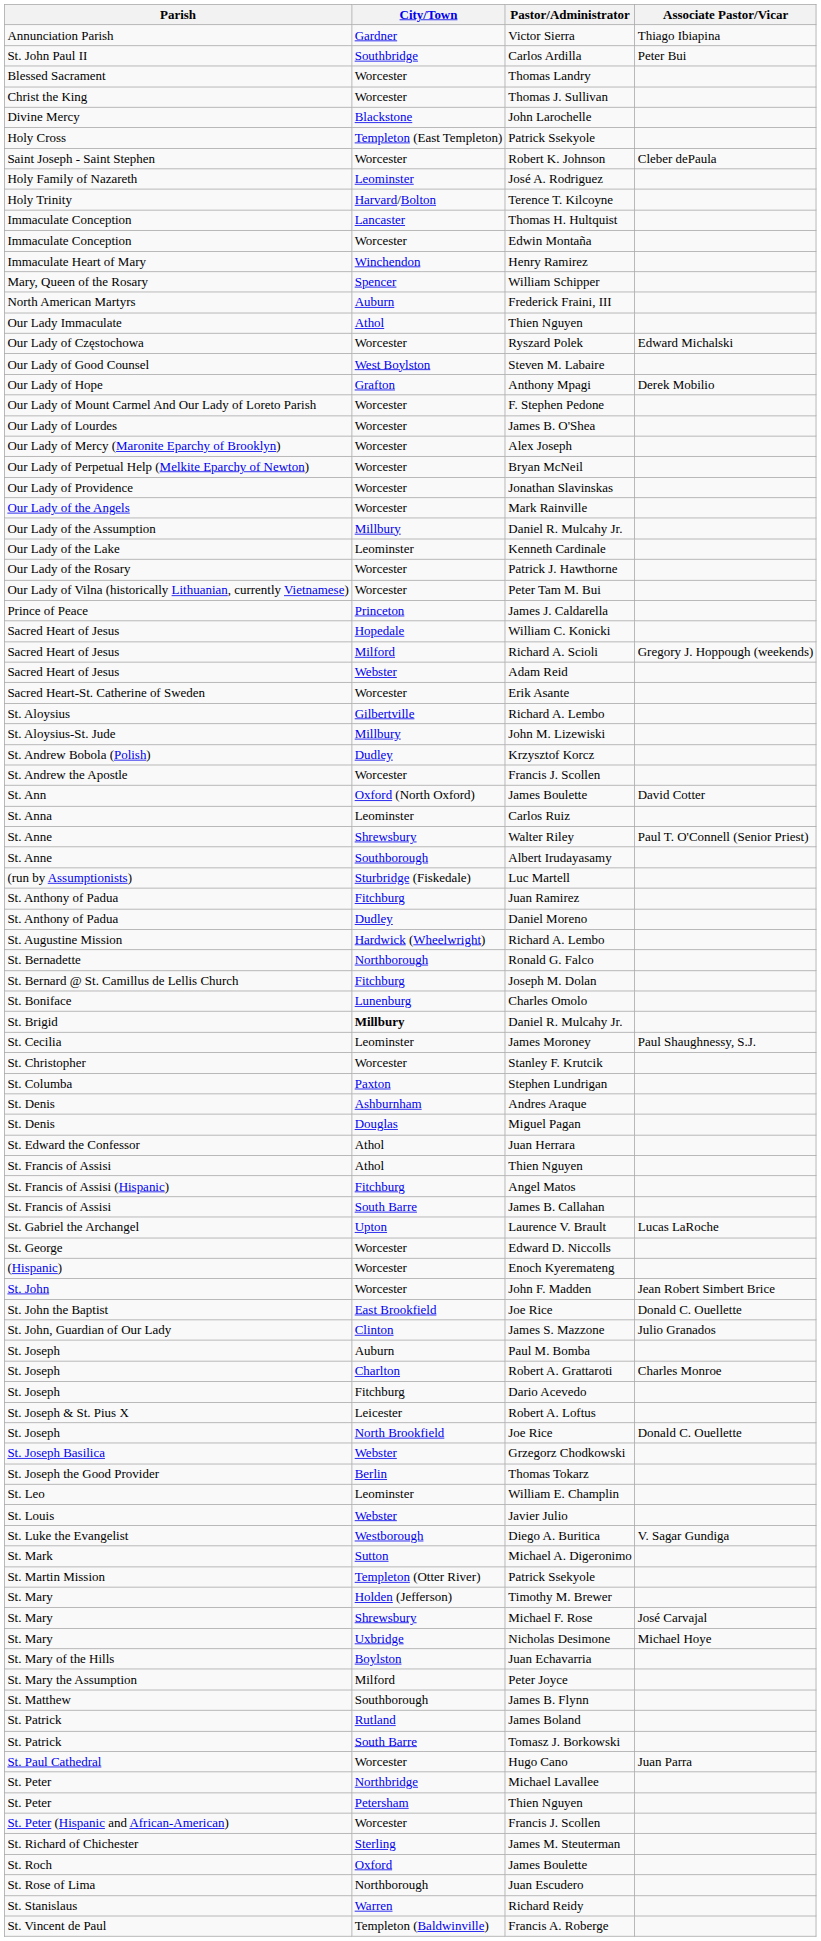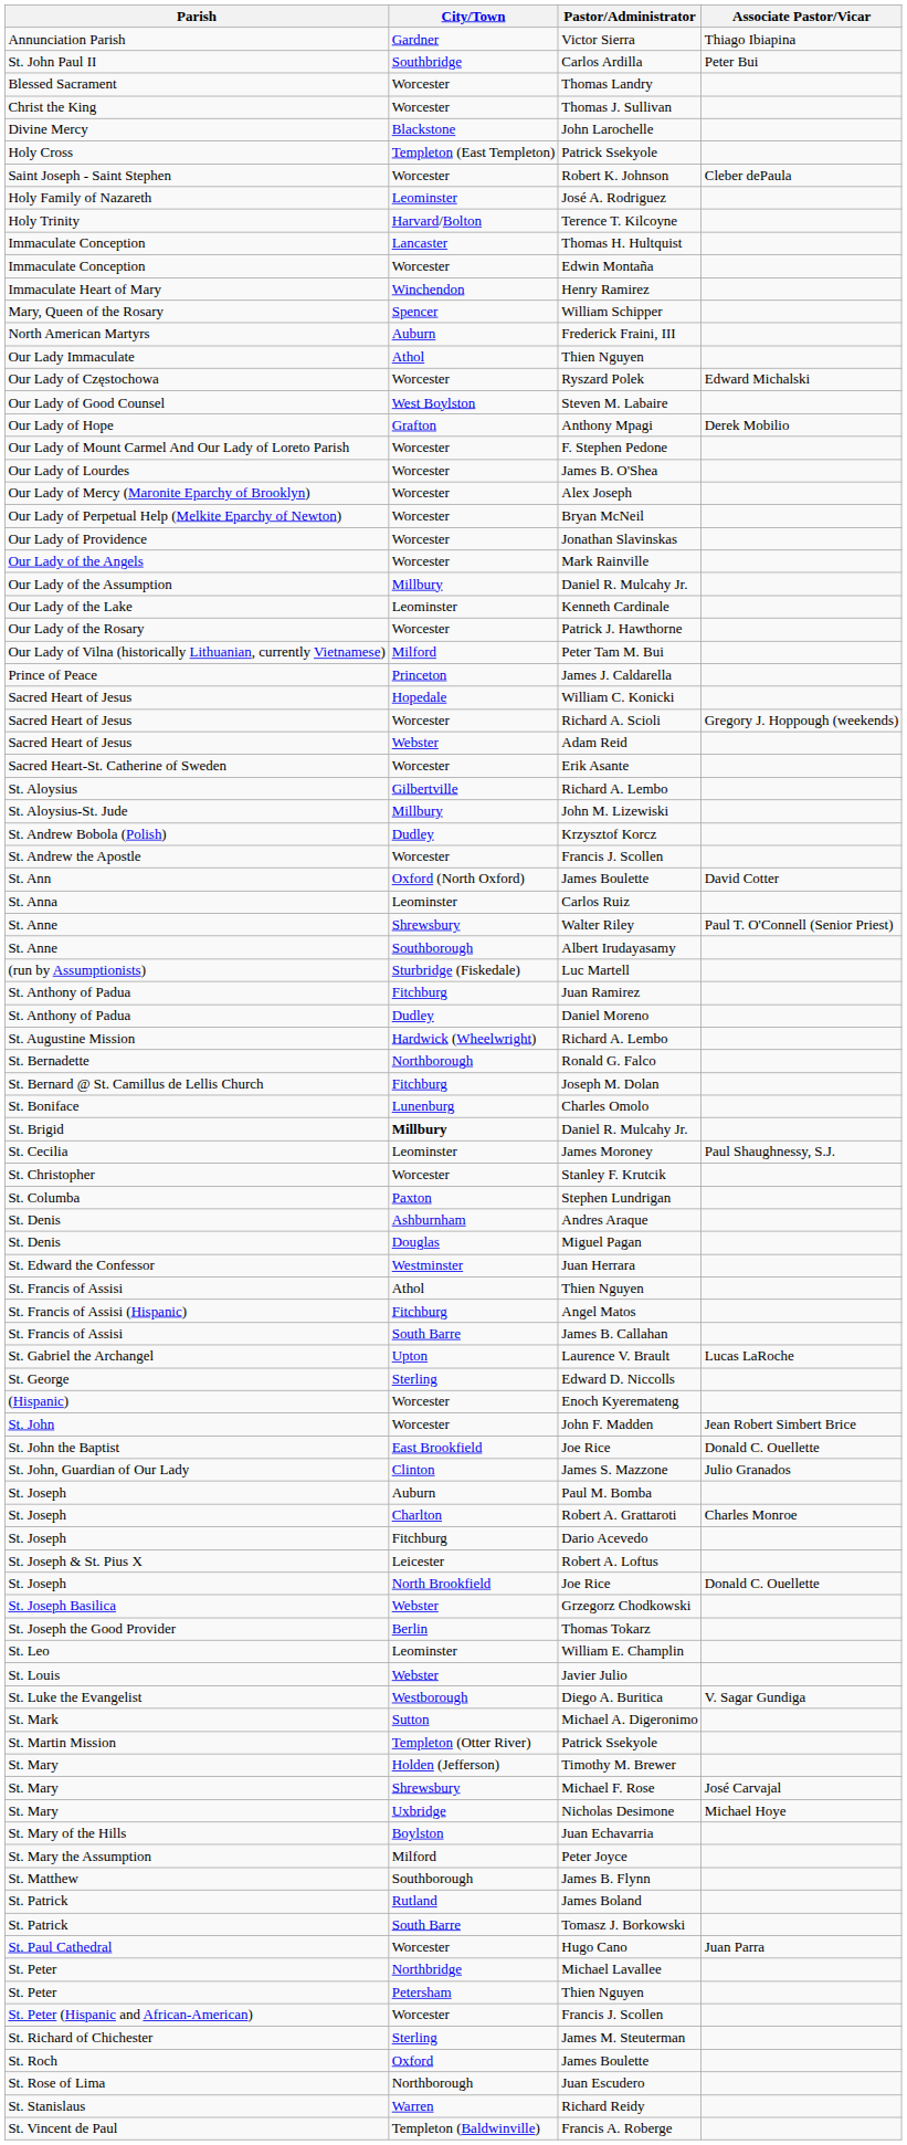 <table class="wikitable sortable">
 <tr>
 <th align="center">Parish<br></th>
 <th align="center"><a href='#'>City/Town</a><br></th>
 <th align="center">Pastor/Administrator<br></th>
 <th align="center">Associate Pastor/Vicar</th>
 </tr>
 <tr>
 <td>Annunciation Parish</td>
 <td><a href='#'>Gardner</a></td>
 <td>Victor Sierra</td>
 <td>Thiago Ibiapina</td>
 </tr>
 <tr>
 <td>St. John Paul II</td>
 <td><a href='#'>Southbridge</a></td>
 <td>Carlos Ardilla</td>
 <td>Peter Bui</td>
 </tr>
 <tr>
 <td>Blessed Sacrament</td>
 <td>Worcester</td>
 <td>Thomas Landry</td>
 <td></td>
 </tr>
 <tr>
 <td>Christ the King</td>
 <td>Worcester</td>
 <td>Thomas J. Sullivan</td>
 <td></td>
 </tr>
 <tr>
 <td>Divine Mercy</td>
 <td><a href='#'>Blackstone</a></td>
 <td>John Larochelle</td>
 <td></td>
 </tr>
 <tr>
 <td>Holy Cross</td>
 <td><a href='#'>Templeton</a> (East Templeton)</td>
 <td>Patrick Ssekyole</td>
 <td></td>
 </tr>
 <tr>
 <td>Saint Joseph - Saint Stephen</td>
 <td>Worcester</td>
 <td>Robert K. Johnson</td>
 <td>Cleber dePaula</td>
 </tr>
 <tr>
 <td>Holy Family of Nazareth</td>
 <td><a href='#'>Leominster</a></td>
 <td>José A. Rodriguez</td>
 <td></td>
 </tr>
 <tr>
 <td>Holy Trinity</td>
 <td><a href='#'>Harvard</a>/<a href='#'>Bolton</a></td>
 <td>Terence T. Kilcoyne</td>
 <td></td>
 </tr>
 <tr>
 <td>Immaculate Conception</td>
 <td><a href='#'>Lancaster</a></td>
 <td>Thomas H. Hultquist</td>
 <td></td>
 </tr>
 <tr>
 <td>Immaculate Conception</td>
 <td>Worcester</td>
 <td>Edwin Montaña</td>
 <td></td>
 </tr>
 <tr>
 <td>Immaculate Heart of Mary</td>
 <td><a href='#'>Winchendon</a></td>
 <td>Henry Ramirez</td>
 <td></td>
 </tr>
 <tr>
 <td>Mary, Queen of the Rosary</td>
 <td><a href='#'>Spencer</a></td>
 <td>William Schipper</td>
 <td></td>
 </tr>
 <tr>
 <td>North American Martyrs</td>
 <td><a href='#'>Auburn</a></td>
 <td>Frederick Fraini, III</td>
 <td></td>
 </tr>
 <tr>
 <td>Our Lady Immaculate</td>
 <td><a href='#'>Athol</a></td>
 <td>Thien Nguyen</td>
 <td></td>
 </tr>
 <tr>
 <td>Our Lady of Częstochowa</td>
 <td>Worcester</td>
 <td>Ryszard Polek</td>
 <td>Edward Michalski</td>
 </tr>
 <tr>
 <td>Our Lady of Good Counsel</td>
 <td><a href='#'>West Boylston</a></td>
 <td>Steven M. Labaire</td>
 <td></td>
 </tr>
 <tr>
 <td>Our Lady of Hope</td>
 <td><a href='#'>Grafton</a></td>
 <td>Anthony Mpagi</td>
 <td>Derek Mobilio</td>
 </tr>
 <tr>
 <td>Our Lady of Mount Carmel And Our Lady of Loreto Parish</td>
 <td>Worcester</td>
 <td>F. Stephen Pedone</td>
 <td></td>
 </tr>
 <tr>
 <td>Our Lady of Lourdes</td>
 <td>Worcester</td>
 <td>James B. O'Shea</td>
 <td></td>
 </tr>
 <tr>
 <td>Our Lady of Mercy (<a href='#'>Maronite Eparchy of Brooklyn</a>)</td>
 <td>Worcester</td>
 <td>Alex Joseph</td>
 <td></td>
 </tr>
 <tr>
 <td>Our Lady of Perpetual Help (<a href='#'>Melkite Eparchy of Newton</a>)</td>
 <td>Worcester</td>
 <td>Bryan McNeil</td>
 <td></td>
 </tr>
 <tr>
 <td>Our Lady of Providence</td>
 <td>Worcester</td>
 <td>Jonathan Slavinskas</td>
 <td></td>
 </tr>
 <tr>
 <td><a href='#'>Our Lady of the Angels</a></td>
 <td>Worcester</td>
 <td>Mark Rainville</td>
 <td></td>
 </tr>
 <tr>
 <td>Our Lady of the Assumption</td>
 <td><a href='#'>Millbury</a></td>
 <td>Daniel R. Mulcahy Jr.</td>
 <td></td>
 </tr>
 <tr>
 <td>Our Lady of the Lake</td>
 <td>Leominster</td>
 <td>Kenneth Cardinale</td>
 <td></td>
 </tr>
 <tr>
 <td>Our Lady of the Rosary</td>
 <td>Worcester</td>
 <td>Patrick J. Hawthorne</td>
 <td></td>
 </tr>
 <tr>
 <td>Our Lady of Vilna (historically <a href='#'>Lithuanian</a>, currently <a href='#'>Vietnamese</a>)</td>
-<td>Worcester</td>
+<td><a href='#'>Milford</a></td>
 <td>Peter Tam M. Bui</td>
 <td></td>
 </tr>
 <tr>
 <td>Prince of Peace</td>
 <td><a href='#'>Princeton</a></td>
 <td>James J. Caldarella</td>
 <td></td>
 </tr>
 <tr>
 <td>Sacred Heart of Jesus</td>
 <td><a href='#'>Hopedale</a></td>
 <td>William C. Konicki</td>
 <td></td>
 </tr>
 <tr>
 <td>Sacred Heart of Jesus</td>
-<td><a href='#'>Milford</a></td>
+<td>Worcester</td>
 <td>Richard A. Scioli</td>
 <td>Gregory J. Hoppough (weekends)</td>
 </tr>
 <tr>
 <td>Sacred Heart of Jesus</td>
 <td><a href='#'>Webster</a></td>
 <td>Adam Reid</td>
 <td></td>
 </tr>
 <tr>
 <td>Sacred Heart-St. Catherine of Sweden</td>
 <td>Worcester</td>
 <td>Erik Asante</td>
 <td></td>
 </tr>
 <tr>
 <td>St. Aloysius</td>
 <td><a href='#'>Gilbertville</a></td>
 <td>Richard A. Lembo</td>
 <td></td>
 </tr>
 <tr>
 <td>St. Aloysius-St. Jude</td>
 <td><a href='#'>Millbury</a></td>
 <td>John M. Lizewiski</td>
 <td></td>
 </tr>
 <tr>
 <td>St. Andrew Bobola (<a href='#'>Polish</a>)</td>
 <td><a href='#'>Dudley</a></td>
 <td>Krzysztof Korcz</td>
 <td></td>
 </tr>
 <tr>
 <td>St. Andrew the Apostle</td>
 <td>Worcester</td>
 <td>Francis J. Scollen</td>
 <td></td>
 </tr>
 <tr>
 <td>St. Ann</td>
 <td><a href='#'>Oxford</a> (North Oxford)</td>
 <td>James Boulette</td>
 <td>David Cotter</td>
 </tr>
 <tr>
 <td>St. Anna</td>
 <td>Leominster</td>
 <td>Carlos Ruiz</td>
 <td></td>
 </tr>
 <tr>
 <td>St. Anne</td>
 <td><a href='#'>Shrewsbury</a></td>
 <td>Walter Riley</td>
 <td>Paul T. O'Connell (Senior Priest)</td>
 </tr>
 <tr>
 <td>St. Anne</td>
 <td><a href='#'>Southborough</a></td>
 <td>Albert Irudayasamy</td>
 <td></td>
 </tr>
 <tr>
 <td> (run by <a href='#'>Assumptionists</a>)</td>
 <td><a href='#'>Sturbridge</a> (Fiskedale)</td>
 <td>Luc Martell</td>
 <td></td>
 </tr>
 <tr>
 <td>St. Anthony of Padua</td>
 <td><a href='#'>Fitchburg</a></td>
 <td>Juan Ramirez</td>
 <td></td>
 </tr>
 <tr>
 <td>St. Anthony of Padua</td>
 <td><a href='#'>Dudley</a></td>
 <td>Daniel Moreno</td>
 <td></td>
 </tr>
 <tr>
 <td>St. Augustine Mission</td>
 <td><a href='#'>Hardwick</a> (<a href='#'>Wheelwright</a>)</td>
 <td>Richard A. Lembo</td>
 <td></td>
 </tr>
 <tr>
 <td>St. Bernadette</td>
 <td><a href='#'>Northborough</a></td>
 <td>Ronald G. Falco</td>
 <td></td>
 </tr>
 <tr>
 <td>St. Bernard @ St. Camillus de Lellis Church</td>
 <td><a href='#'>Fitchburg</a></td>
 <td>Joseph M. Dolan</td>
 <td></td>
 </tr>
 <tr>
 <td>St. Boniface</td>
 <td><a href='#'>Lunenburg</a></td>
 <td>Charles Omolo</td>
 <td></td>
 </tr>
 <tr>
 <td>St. Brigid</td>
 <td><strong>Millbury</strong></td>
 <td>Daniel R. Mulcahy Jr.</td>
 <td></td>
 </tr>
 <tr>
 <td>St. Cecilia</td>
 <td>Leominster</td>
 <td>James Moroney</td>
 <td>Paul Shaughnessy, S.J.</td>
 </tr>
 <tr>
 <td>St. Christopher</td>
 <td>Worcester</td>
 <td>Stanley F. Krutcik</td>
 <td></td>
 </tr>
 <tr>
 <td>St. Columba</td>
 <td><a href='#'>Paxton</a></td>
 <td>Stephen Lundrigan</td>
 <td></td>
 </tr>
 <tr>
 <td>St. Denis</td>
 <td><a href='#'>Ashburnham</a></td>
 <td>Andres Araque</td>
 <td></td>
 </tr>
 <tr>
 <td>St. Denis</td>
 <td><a href='#'>Douglas</a></td>
 <td>Miguel Pagan</td>
 <td></td>
 </tr>
 <tr>
 <td>St. Edward the Confessor</td>
-<td>Athol</td>
+<td><a href='#'>Westminster</a></td>
 <td>Juan Herrara</td>
 <td></td>
 </tr>
 <tr>
 <td>St. Francis of Assisi</td>
 <td>Athol</td>
 <td>Thien Nguyen</td>
 <td></td>
 </tr>
 <tr>
 <td>St. Francis of Assisi (<a href='#'>Hispanic</a>)</td>
 <td><a href='#'>Fitchburg</a></td>
 <td>Angel Matos</td>
 <td></td>
 </tr>
 <tr>
 <td>St. Francis of Assisi</td>
 <td><a href='#'>South Barre</a></td>
 <td>James B. Callahan</td>
 <td></td>
 </tr>
 <tr>
 <td>St. Gabriel the Archangel</td>
 <td><a href='#'>Upton</a></td>
 <td>Laurence V. Brault</td>
 <td>Lucas LaRoche</td>
 </tr>
 <tr>
 <td>St. George</td>
-<td>Worcester</td>
+<td><a href='#'>Sterling</a></td>
 <td>Edward D. Niccolls</td>
 <td></td>
 </tr>
 <tr>
 <td> (<a href='#'>Hispanic</a>)</td>
 <td>Worcester</td>
 <td>Enoch Kyeremateng</td>
 <td></td>
 </tr>
 <tr>
 <td><a href='#'>St. John</a></td>
 <td>Worcester</td>
 <td>John F. Madden</td>
 <td>Jean Robert Simbert Brice</td>
 </tr>
 <tr>
 <td>St. John the Baptist</td>
 <td><a href='#'>East Brookfield</a></td>
 <td>Joe Rice</td>
 <td>Donald C. Ouellette</td>
 </tr>
 <tr>
 <td>St. John, Guardian of Our Lady</td>
 <td><a href='#'>Clinton</a></td>
 <td>James S. Mazzone</td>
 <td>Julio Granados</td>
 </tr>
 <tr>
 <td>St. Joseph</td>
 <td>Auburn</td>
 <td>Paul M. Bomba</td>
 <td></td>
 </tr>
 <tr>
 <td>St. Joseph</td>
 <td><a href='#'>Charlton</a></td>
 <td>Robert A. Grattaroti</td>
 <td>Charles Monroe</td>
 </tr>
 <tr>
 <td>St. Joseph</td>
 <td>Fitchburg</td>
 <td>Dario Acevedo</td>
 <td></td>
 </tr>
 <tr>
 <td>St. Joseph & St. Pius X</td>
 <td>Leicester</td>
 <td>Robert A. Loftus</td>
 <td></td>
 </tr>
 <tr>
 <td>St. Joseph</td>
 <td><a href='#'>North Brookfield</a></td>
 <td>Joe Rice</td>
 <td>Donald C. Ouellette</td>
 </tr>
 <tr>
 <td><a href='#'>St. Joseph Basilica</a></td>
 <td><a href='#'>Webster</a></td>
 <td>Grzegorz Chodkowski</td>
 <td></td>
 </tr>
 <tr>
 <td>St. Joseph the Good Provider</td>
 <td><a href='#'>Berlin</a></td>
 <td>Thomas Tokarz</td>
 <td></td>
 </tr>
 <tr>
 <td>St. Leo</td>
 <td>Leominster</td>
 <td>William E. Champlin</td>
 <td></td>
 </tr>
 <tr>
 <td>St. Louis</td>
 <td><a href='#'>Webster</a></td>
 <td>Javier Julio</td>
 <td></td>
 </tr>
 <tr>
 <td>St. Luke the Evangelist</td>
 <td><a href='#'>Westborough</a></td>
 <td>Diego A. Buritica</td>
 <td>V. Sagar Gundiga</td>
 </tr>
 <tr>
 <td>St. Mark</td>
 <td><a href='#'>Sutton</a></td>
 <td>Michael A. Digeronimo</td>
 <td></td>
 </tr>
 <tr>
 <td>St. Martin Mission</td>
 <td><a href='#'>Templeton</a> (Otter River)</td>
 <td>Patrick Ssekyole</td>
 <td></td>
 </tr>
 <tr>
 <td>St. Mary</td>
 <td><a href='#'>Holden</a> (Jefferson)</td>
 <td>Timothy M. Brewer</td>
 <td></td>
 </tr>
 <tr>
 <td>St. Mary</td>
 <td><a href='#'>Shrewsbury</a></td>
 <td>Michael F. Rose</td>
 <td>José Carvajal</td>
 </tr>
 <tr>
 <td>St. Mary</td>
 <td><a href='#'>Uxbridge</a></td>
 <td>Nicholas Desimone</td>
 <td>Michael Hoye</td>
 </tr>
 <tr>
 <td>St. Mary of the Hills</td>
 <td><a href='#'>Boylston</a></td>
 <td>Juan Echavarria</td>
 <td></td>
 </tr>
 <tr>
 <td>St. Mary the Assumption</td>
 <td>Milford</td>
 <td>Peter Joyce</td>
 <td></td>
 </tr>
 <tr>
 <td>St. Matthew</td>
 <td>Southborough</td>
 <td>James B. Flynn</td>
 <td></td>
 </tr>
 <tr>
 <td>St. Patrick</td>
 <td><a href='#'>Rutland</a></td>
 <td>James Boland</td>
 <td></td>
 </tr>
 <tr>
 <td>St. Patrick</td>
 <td><a href='#'>South Barre</a></td>
 <td>Tomasz J. Borkowski</td>
 <td></td>
 </tr>
 <tr>
 <td><a href='#'>St. Paul Cathedral</a></td>
 <td>Worcester</td>
 <td>Hugo Cano</td>
 <td>Juan Parra</td>
 </tr>
 <tr>
 <td>St. Peter</td>
 <td><a href='#'>Northbridge</a></td>
 <td>Michael Lavallee</td>
 <td></td>
 </tr>
 <tr>
 <td>St. Peter</td>
 <td><a href='#'>Petersham</a></td>
 <td>Thien Nguyen</td>
 <td></td>
 </tr>
 <tr>
 <td><a href='#'>St. Peter</a> (<a href='#'>Hispanic</a> and <a href='#'>African-American</a>)</td>
 <td>Worcester</td>
 <td>Francis J. Scollen</td>
 <td></td>
 </tr>
 <tr>
 <td>St. Richard of Chichester</td>
 <td><a href='#'>Sterling</a></td>
 <td>James M. Steuterman</td>
 <td></td>
 </tr>
 <tr>
 <td>St. Roch</td>
 <td><a href='#'>Oxford</a></td>
 <td>James Boulette</td>
 <td></td>
 </tr>
 <tr>
 <td>St. Rose of Lima</td>
 <td>Northborough</td>
 <td>Juan Escudero</td>
 <td></td>
 </tr>
 <tr>
 <td>St. Stanislaus</td>
 <td><a href='#'>Warren</a></td>
 <td>Richard Reidy</td>
 <td></td>
 </tr>
 <tr>
 <td>St. Vincent de Paul</td>
 <td>Templeton (<a href='#'>Baldwinville</a>)</td>
 <td>Francis A. Roberge</td>
 <td></td>
 </tr>
 </table>
